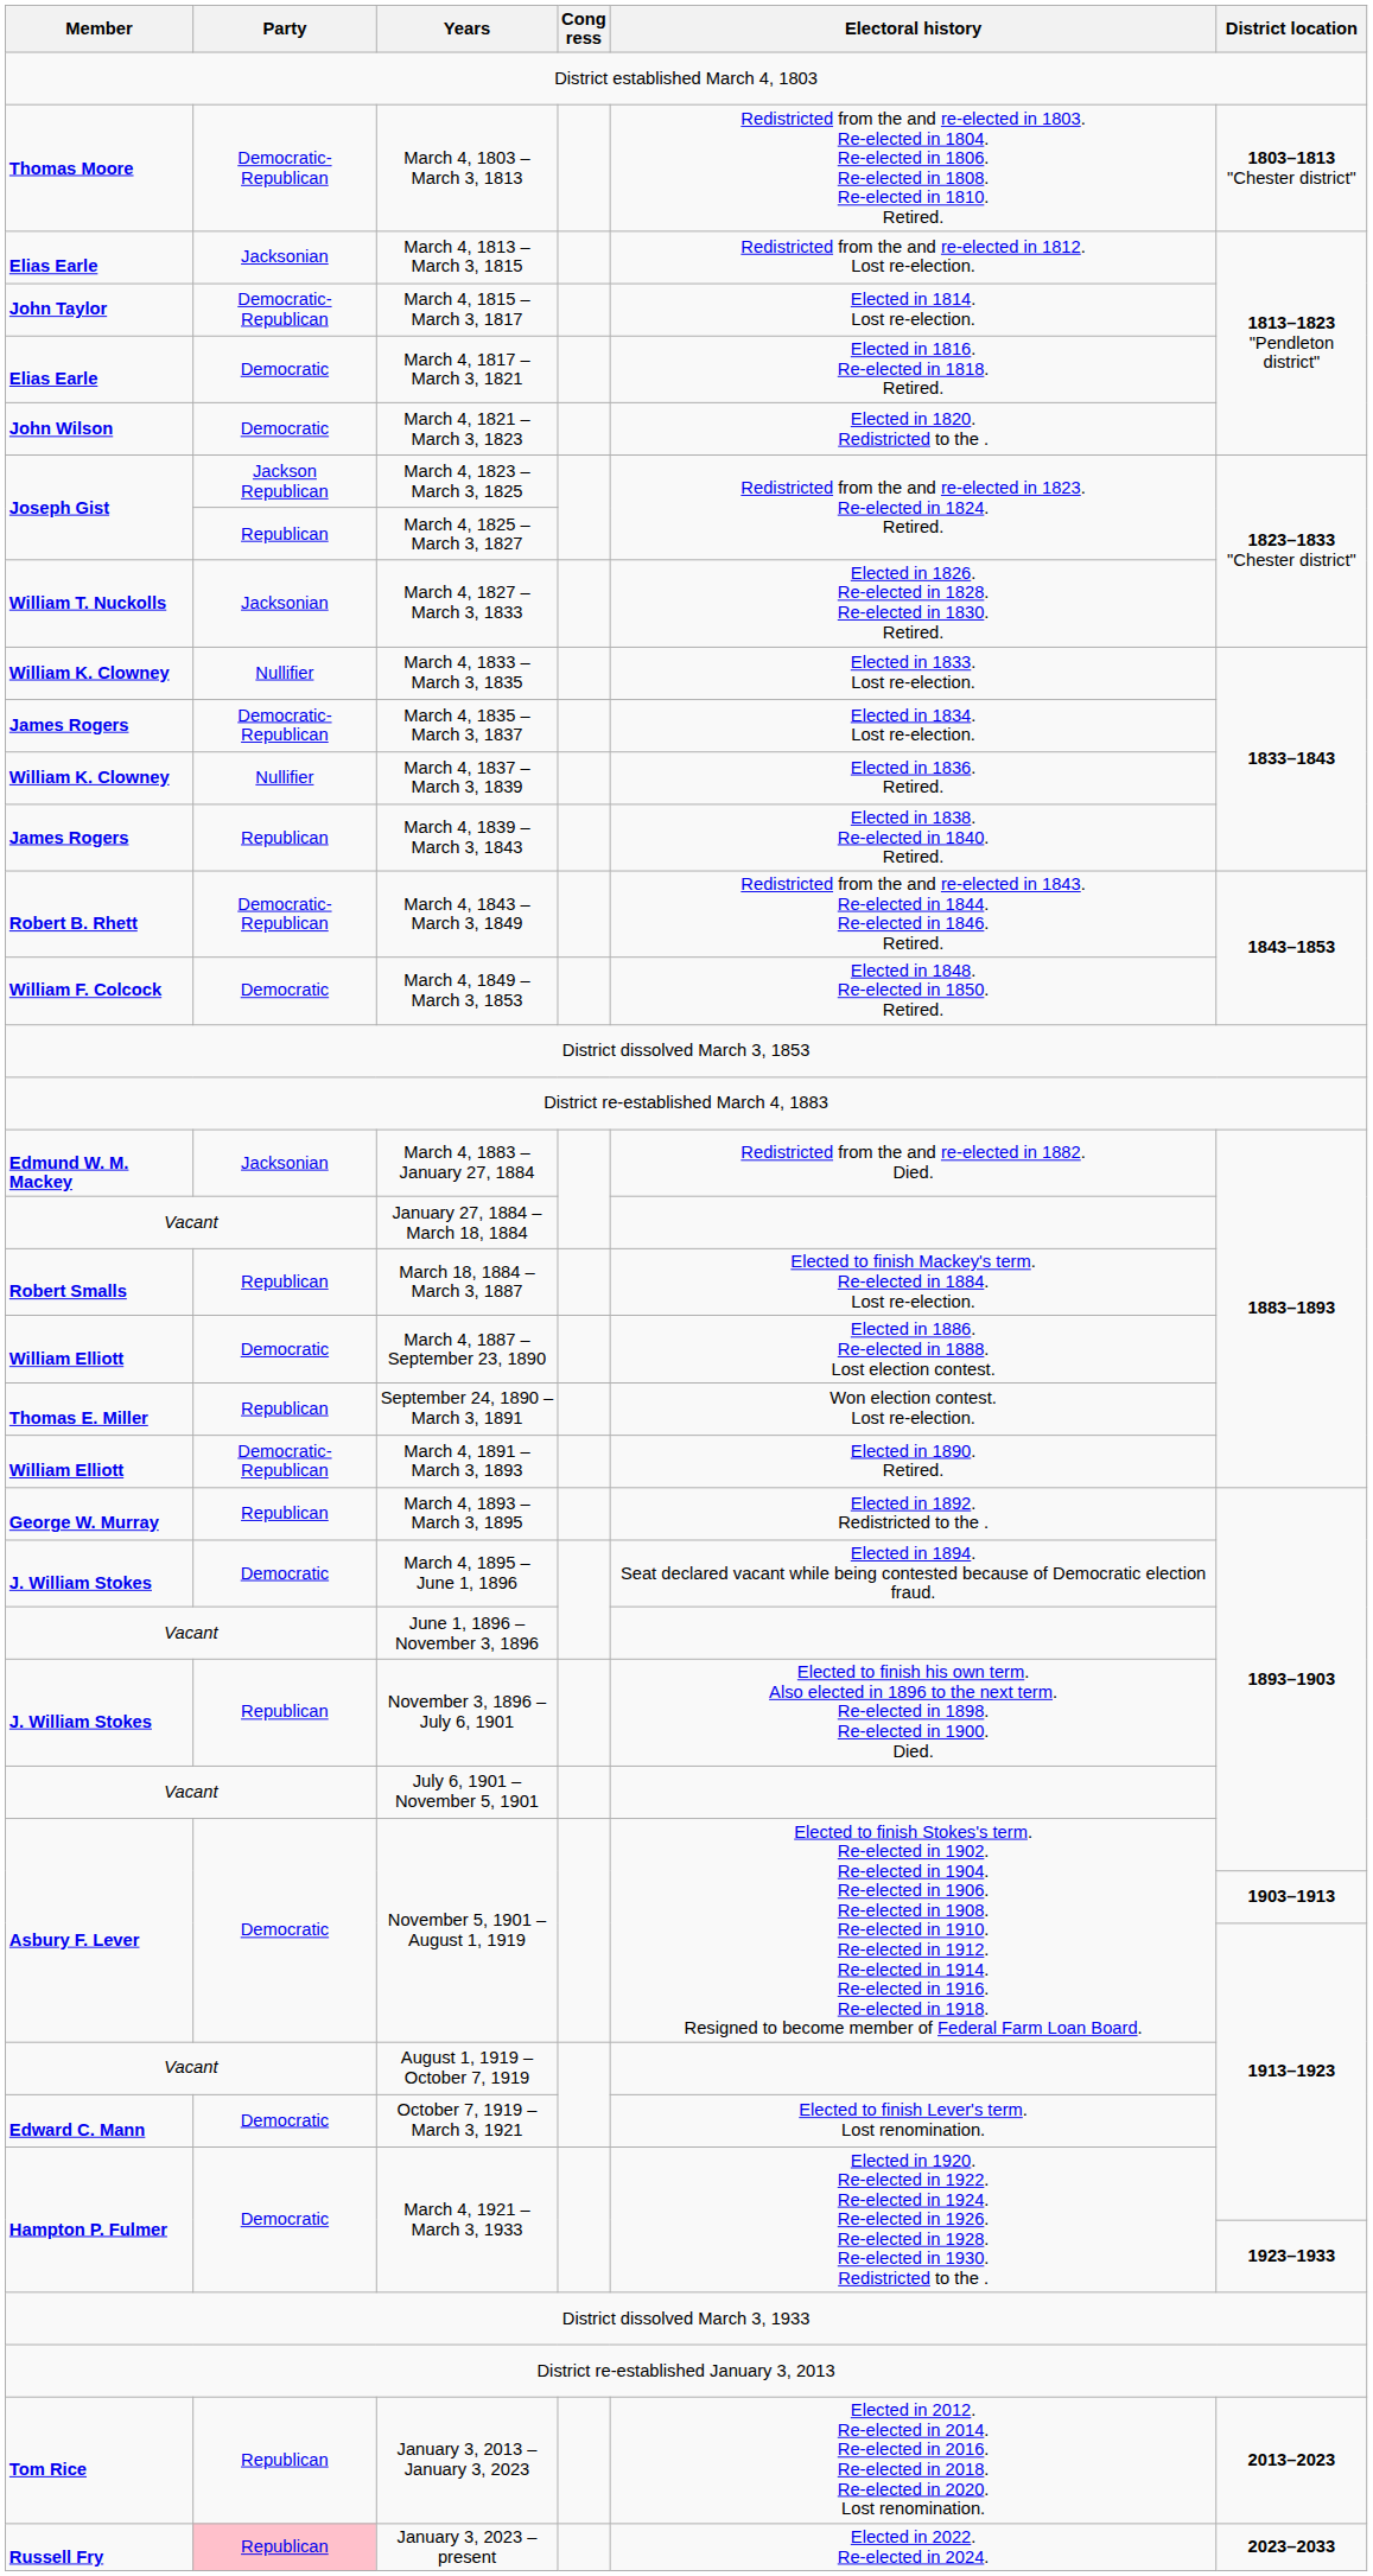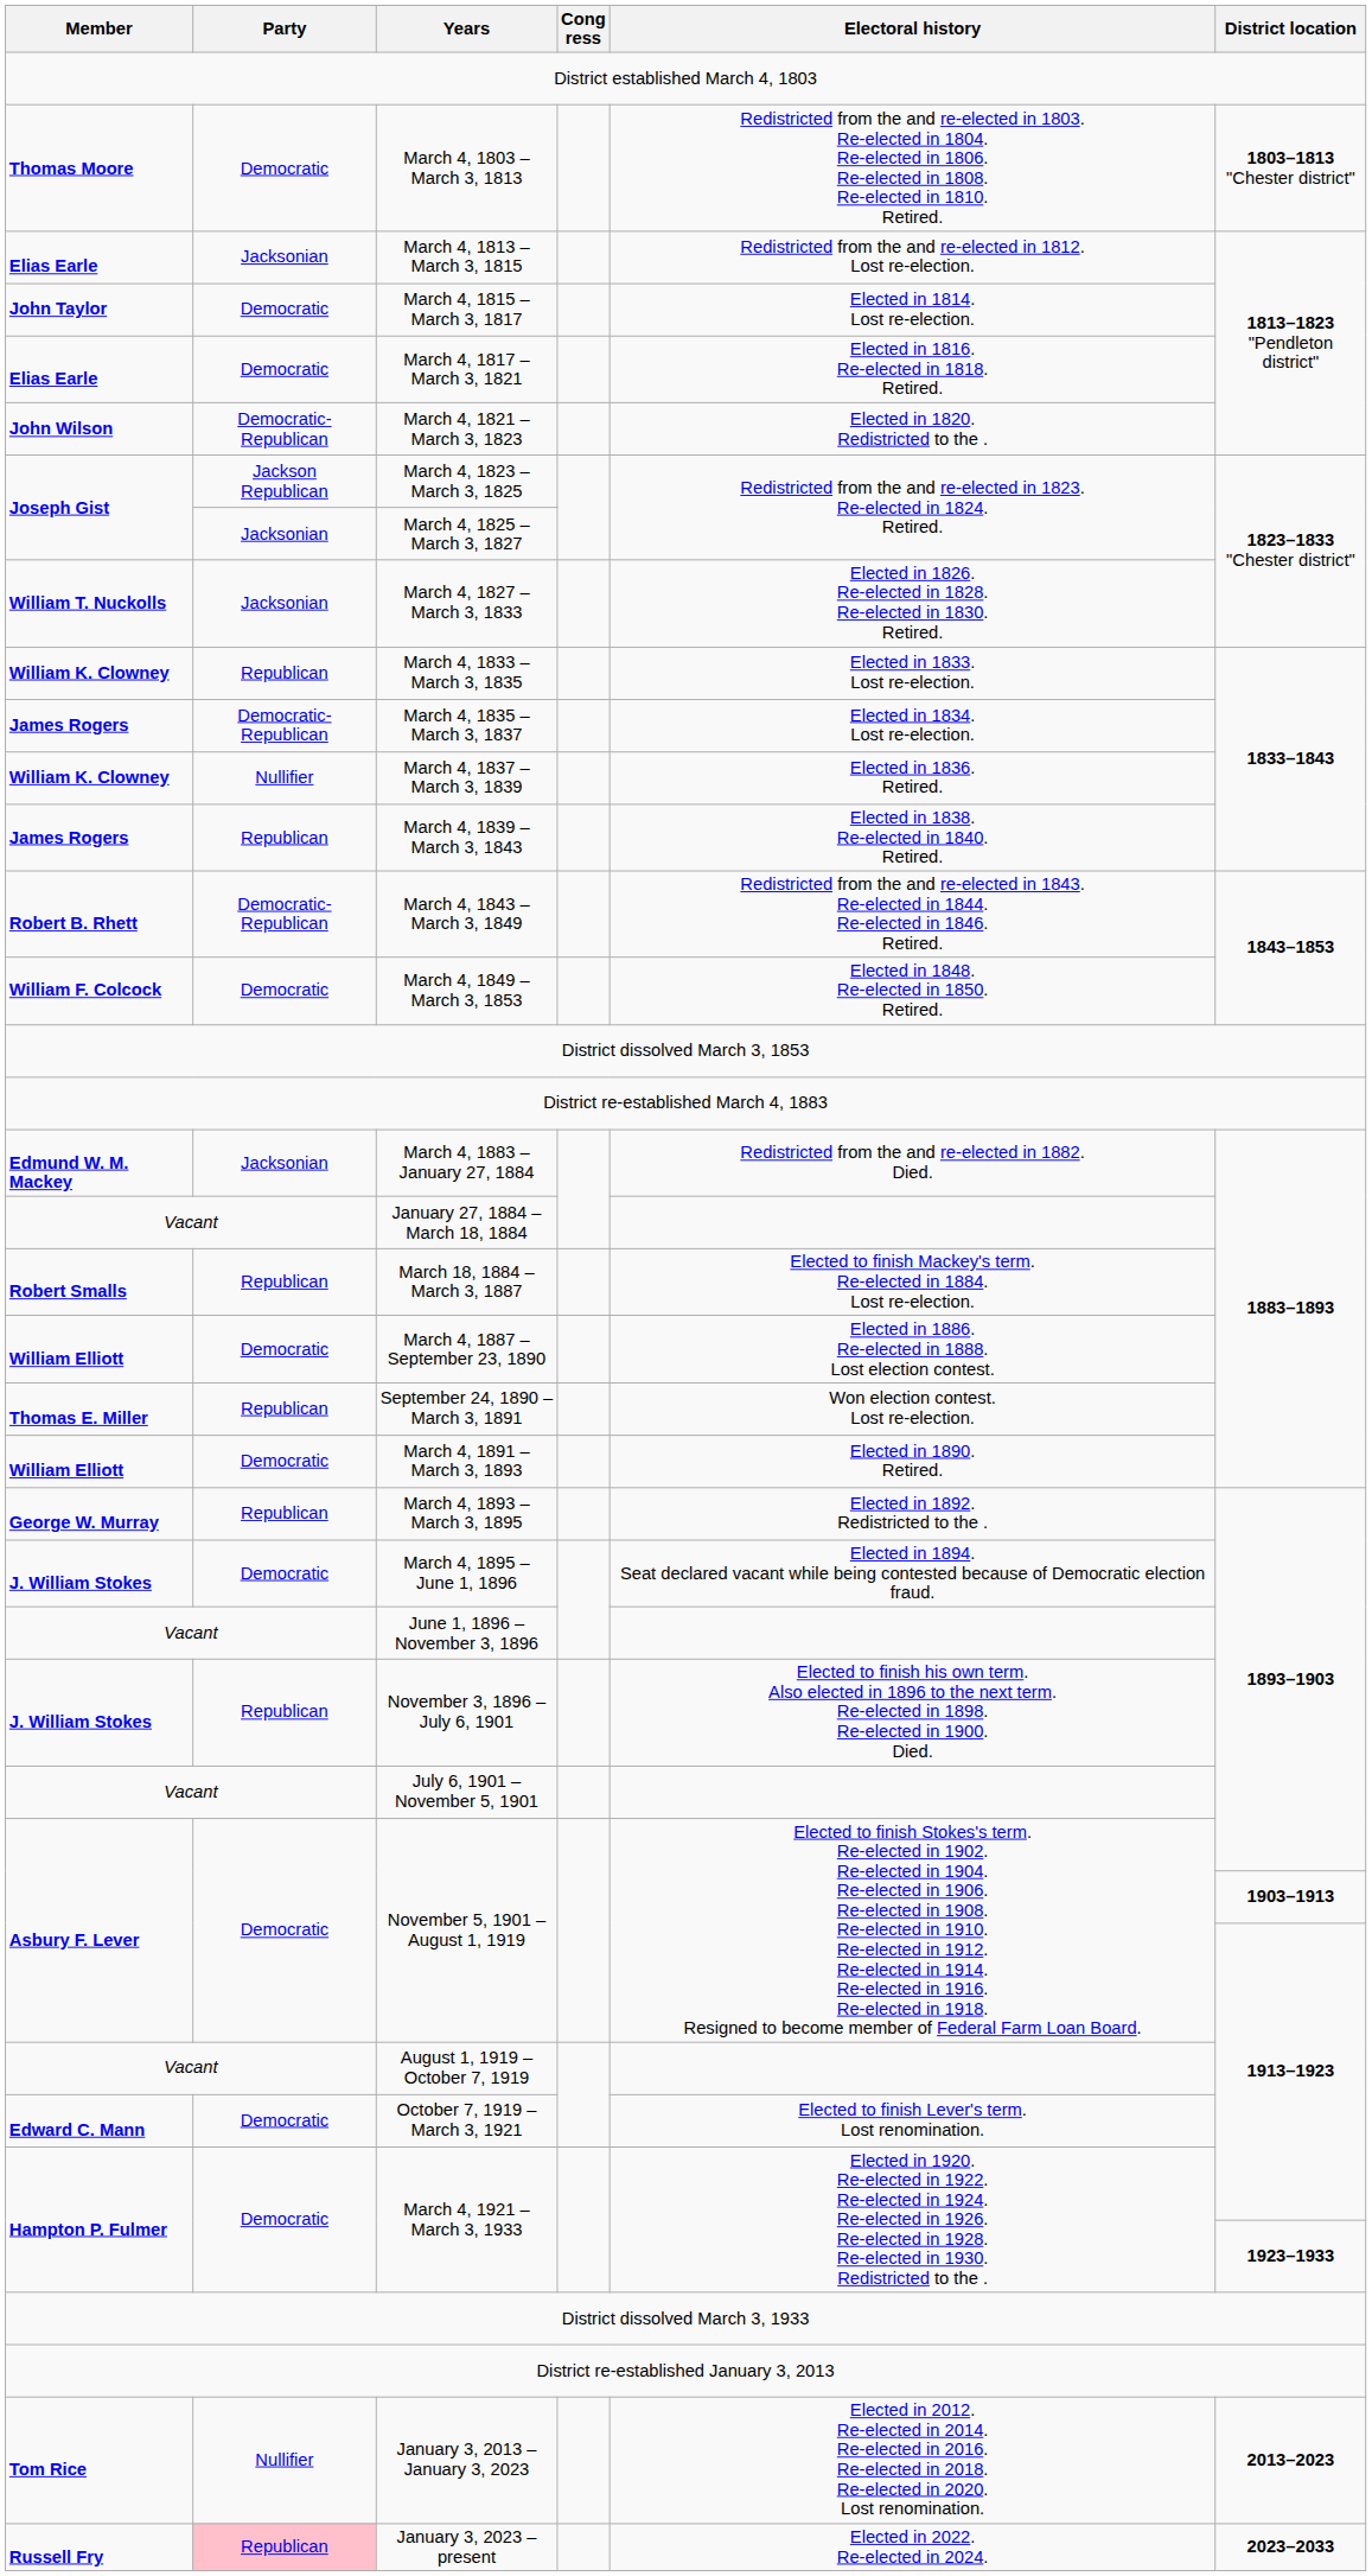 <table class="wikitable" style="text-align:center">
 <tr>
 <th>Member<br></th>
 <th>Party</th>
 <th>Years</th>
 <th>Cong<br>ress</th>
 <th>Electoral history</th>
 <th>District location</th>
 </tr>
 <tr style="height:3em">
 <td colspan=6>District established March 4, 1803</td>
 </tr>
 <tr style="height:3em">
 <td align=left><strong><a href='#'>Thomas Moore</a></strong><br></td>
-<td><a href='#'>Democratic-Republican</a></td>
+<td><a href='#'>Democratic</a></td>
 <td nowrap>March 4, 1803 –<br>March 3, 1813</td>
 <td></td>
 <td><a href='#'>Redistricted</a> from the  and <a href='#'>re-elected in 1803</a>.<br><a href='#'>Re-elected in 1804</a>.<br><a href='#'>Re-elected in 1806</a>.<br><a href='#'>Re-elected in 1808</a>.<br><a href='#'>Re-elected in 1810</a>.<br>Retired.</td>
 <td><strong>1803–1813</strong><br>"Chester district"</td>
 </tr>
 <tr style="height:3em">
 <td align=left><br><strong><a href='#'>Elias Earle</a></strong><br></td>
 <td><a href='#'>Jacksonian</a></td>
 <td nowrap>March 4, 1813 –<br>March 3, 1815</td>
 <td></td>
 <td><a href='#'>Redistricted</a> from the  and <a href='#'>re-elected in 1812</a>.<br>Lost re-election.</td>
 <td rowspan=4><strong>1813–1823</strong><br>"Pendleton district"</td>
 </tr>
 <tr style="height:3em">
 <td align=left><strong><a href='#'>John Taylor</a></strong><br></td>
-<td><a href='#'>Democratic-Republican</a></td>
+<td><a href='#'>Democratic</a></td>
 <td nowrap>March 4, 1815 –<br>March 3, 1817</td>
 <td></td>
 <td><a href='#'>Elected in 1814</a>.<br>Lost re-election.</td>
 </tr>
 <tr style="height:3em">
 <td align=left><br><strong><a href='#'>Elias Earle</a></strong><br></td>
 <td><a href='#'>Democratic</a></td>
 <td nowrap>March 4, 1817 –<br>March 3, 1821</td>
 <td></td>
 <td><a href='#'>Elected in 1816</a>.<br><a href='#'>Re-elected in 1818</a>.<br>Retired.</td>
 </tr>
 <tr style="height:3em">
 <td align=left><strong><a href='#'>John Wilson</a></strong><br></td>
-<td><a href='#'>Democratic</a></td>
+<td><a href='#'>Democratic-Republican</a></td>
 <td nowrap>March 4, 1821 –<br>March 3, 1823</td>
 <td></td>
 <td><a href='#'>Elected in 1820</a>.<br><a href='#'>Redistricted</a> to the .</td>
 </tr>
 <tr style="height:3em">
 <td align=left rowspan=2><strong><a href='#'>Joseph Gist</a></strong><br></td>
 <td><a href='#'>Jackson<br>Republican</a></td>
 <td nowrap>March 4, 1823 –<br>March 3, 1825</td>
 <td rowspan=2></td>
 <td rowspan=2><a href='#'>Redistricted</a> from the  and <a href='#'>re-elected in 1823</a>.<br><a href='#'>Re-elected in 1824</a>.<br>Retired.</td>
 <td rowspan=3><strong>1823–1833</strong><br>"Chester district"</td>
 </tr>
 <tr style="height:3em">
-<td><a href='#'>Republican</a></td>
+<td><a href='#'>Jacksonian</a></td>
 <td nowrap>March 4, 1825 –<br>March 3, 1827</td>
 </tr>
 <tr style="height:3em">
 <td align=left><strong><a href='#'>William T. Nuckolls</a></strong><br></td>
 <td><a href='#'>Jacksonian</a></td>
 <td nowrap>March 4, 1827 –<br>March 3, 1833</td>
 <td></td>
 <td><a href='#'>Elected in 1826</a>.<br><a href='#'>Re-elected in 1828</a>.<br><a href='#'>Re-elected in 1830</a>.<br>Retired.</td>
 </tr>
 <tr style="height:3em">
 <td align=left><strong><a href='#'>William K. Clowney</a></strong><br></td>
-<td><a href='#'>Nullifier</a></td>
+<td><a href='#'>Republican</a></td>
 <td nowrap>March 4, 1833 –<br>March 3, 1835</td>
 <td></td>
 <td><a href='#'>Elected in 1833</a>.<br>Lost re-election.</td>
 <td rowspan=4><strong>1833–1843</strong><br></td>
 </tr>
 <tr style="height:3em">
 <td align=left><strong><a href='#'>James Rogers</a></strong><br></td>
 <td><a href='#'>Democratic-Republican</a></td>
 <td nowrap>March 4, 1835 –<br>March 3, 1837</td>
 <td></td>
 <td><a href='#'>Elected in 1834</a>.<br>Lost re-election.</td>
 </tr>
 <tr style="height:3em">
 <td align=left><strong><a href='#'>William K. Clowney</a></strong><br></td>
 <td><a href='#'>Nullifier</a></td>
 <td nowrap>March 4, 1837 –<br>March 3, 1839</td>
 <td></td>
 <td><a href='#'>Elected in 1836</a>.<br>Retired.</td>
 </tr>
 <tr style="height:3em">
 <td align=left><strong><a href='#'>James Rogers</a></strong><br></td>
 <td><a href='#'>Republican</a></td>
 <td nowrap>March 4, 1839 –<br>March 3, 1843</td>
 <td></td>
 <td><a href='#'>Elected in 1838</a>.<br><a href='#'>Re-elected in 1840</a>.<br>Retired.</td>
 </tr>
 <tr style="height:3em">
 <td align=left><br><strong><a href='#'>Robert B. Rhett</a></strong><br></td>
 <td><a href='#'>Democratic-Republican</a></td>
 <td nowrap>March 4, 1843 –<br>March 3, 1849</td>
 <td></td>
 <td><a href='#'>Redistricted</a> from the  and <a href='#'>re-elected in 1843</a>.<br><a href='#'>Re-elected in 1844</a>.<br><a href='#'>Re-elected in 1846</a>.<br>Retired.</td>
 <td rowspan=2><strong>1843–1853</strong><br></td>
 </tr>
 <tr style="height:3em">
 <td align=left><strong><a href='#'>William F. Colcock</a></strong><br></td>
 <td><a href='#'>Democratic</a></td>
 <td nowrap>March 4, 1849 –<br>March 3, 1853</td>
 <td></td>
 <td><a href='#'>Elected in 1848</a>.<br><a href='#'>Re-elected in 1850</a>.<br>Retired.</td>
 </tr>
 <tr style="height:3em">
 <td colspan=6>District dissolved March 3, 1853</td>
 </tr>
 <tr style="height:3em">
 <td colspan=6>District re-established March 4, 1883</td>
 </tr>
 <tr style="height:3em">
 <td align=left><br><strong><a href='#'>Edmund W. M. Mackey</a></strong><br></td>
 <td><a href='#'>Jacksonian</a></td>
 <td nowrap>March 4, 1883 –<br>January 27, 1884</td>
 <td rowspan=2></td>
 <td><a href='#'>Redistricted</a> from the  and <a href='#'>re-elected in 1882</a>.<br>Died.</td>
 <td rowspan=6><strong>1883–1893</strong><br></td>
 </tr>
 <tr style="height:3em">
 <td colspan=2><em>Vacant</em></td>
 <td nowrap>January 27, 1884 –<br>March 18, 1884</td>
 </tr>
 <tr style="height:3em">
 <td align=left><br><strong><a href='#'>Robert Smalls</a></strong><br></td>
 <td><a href='#'>Republican</a></td>
 <td nowrap>March 18, 1884 –<br>March 3, 1887</td>
 <td></td>
 <td><a href='#'>Elected to finish Mackey's term</a>.<br><a href='#'>Re-elected in 1884</a>.<br>Lost re-election.</td>
 </tr>
 <tr style="height:3em">
 <td align=left><br><strong><a href='#'>William Elliott</a></strong><br></td>
 <td><a href='#'>Democratic</a></td>
 <td nowrap>March 4, 1887 –<br>September 23, 1890</td>
 <td></td>
 <td><a href='#'>Elected in 1886</a>.<br><a href='#'>Re-elected in 1888</a>.<br>Lost election contest.</td>
 </tr>
 <tr style="height:3em">
 <td align=left><br><strong><a href='#'>Thomas E. Miller</a></strong><br></td>
 <td><a href='#'>Republican</a></td>
 <td nowrap>September 24, 1890 –<br>March 3, 1891</td>
 <td></td>
 <td>Won election contest.<br>Lost re-election.</td>
 </tr>
 <tr style="height:3em">
 <td align=left><br><strong><a href='#'>William Elliott</a></strong><br></td>
-<td><a href='#'>Democratic-Republican</a></td>
+<td><a href='#'>Democratic</a></td>
 <td nowrap>March 4, 1891 –<br>March 3, 1893</td>
 <td></td>
 <td><a href='#'>Elected in 1890</a>.<br>Retired.</td>
 </tr>
 <tr style="height:3em">
 <td align=left><br><strong><a href='#'>George W. Murray</a></strong><br></td>
 <td><a href='#'>Republican</a></td>
 <td nowrap>March 4, 1893 –<br>March 3, 1895</td>
 <td></td>
 <td><a href='#'>Elected in 1892</a>.<br>Redistricted to the .<br></td>
 <td rowspan=6><strong>1893–1903</strong><br></td>
 </tr>
 <tr style="height:3em">
 <td align=left><br><strong><a href='#'>J. William Stokes</a></strong><br></td>
 <td><a href='#'>Democratic</a></td>
 <td nowrap>March 4, 1895 –<br>June 1, 1896</td>
 <td rowspan=2></td>
 <td><a href='#'>Elected in 1894</a>.<br>Seat declared vacant while being contested because of Democratic election fraud.</td>
 </tr>
 <tr style="height:3em">
 <td colspan=2><em>Vacant</em></td>
 <td nowrap>June 1, 1896 –<br>November 3, 1896</td>
 </tr>
 <tr style="height:3em">
 <td align=left><br><strong><a href='#'>J. William Stokes</a></strong><br></td>
 <td><a href='#'>Republican</a></td>
 <td nowrap>November 3, 1896 –<br>July 6, 1901</td>
 <td></td>
 <td><a href='#'>Elected to finish his own term</a>.<br><a href='#'>Also elected in 1896 to the next term</a>.<br><a href='#'>Re-elected in 1898</a>.<br><a href='#'>Re-elected in 1900</a>.<br>Died.</td>
 </tr>
 <tr style="height:3em">
 <td colspan=2><em>Vacant</em></td>
 <td nowrap>July 6, 1901 –<br>November 5, 1901</td>
 <td></td>
 </tr>
 <tr style="height:3em">
 <td rowspan=3; align=left><br><strong><a href='#'>Asbury F. Lever</a></strong><br></td>
 <td rowspan=3; ><a href='#'>Democratic</a></td>
 <td rowspan=3; nowrap>November 5, 1901 –<br>August 1, 1919</td>
 <td rowspan=3></td>
 <td rowspan=3><a href='#'>Elected to finish Stokes's term</a>.<br><a href='#'>Re-elected in 1902</a>.<br><a href='#'>Re-elected in 1904</a>.<br><a href='#'>Re-elected in 1906</a>.<br><a href='#'>Re-elected in 1908</a>.<br><a href='#'>Re-elected in 1910</a>.<br><a href='#'>Re-elected in 1912</a>.<br><a href='#'>Re-elected in 1914</a>.<br><a href='#'>Re-elected in 1916</a>.<br><a href='#'>Re-elected in 1918</a>.<br>Resigned to become member of <a href='#'>Federal Farm Loan Board</a>.</td>
 </tr>
 <tr style="height:3em">
 <td><strong>1903–1913</strong><br></td>
 </tr>
 <tr style="height:3em">
 <td rowspan=4><strong>1913–1923</strong><br></td>
 </tr>
 <tr style="height:3em">
 <td colspan=2><em>Vacant</em></td>
 <td nowrap>August 1, 1919 –<br>October 7, 1919</td>
 <td rowspan=2></td>
 </tr>
 <tr style="height:3em">
 <td align=left><br><strong><a href='#'>Edward C. Mann</a></strong><br></td>
 <td><a href='#'>Democratic</a></td>
 <td nowrap>October 7, 1919 –<br>March 3, 1921</td>
 <td><a href='#'>Elected to finish Lever's term</a>.<br>Lost renomination.</td>
 </tr>
 <tr style="height:3em">
 <td rowspan=2; align=left><br><strong><a href='#'>Hampton P. Fulmer</a></strong><br></td>
 <td rowspan=2; ><a href='#'>Democratic</a></td>
 <td rowspan=2; nowrap>March 4, 1921 –<br>March 3, 1933</td>
 <td rowspan=2></td>
 <td rowspan=2><a href='#'>Elected in 1920</a>.<br><a href='#'>Re-elected in 1922</a>.<br><a href='#'>Re-elected in 1924</a>.<br><a href='#'>Re-elected in 1926</a>.<br><a href='#'>Re-elected in 1928</a>.<br><a href='#'>Re-elected in 1930</a>.<br><a href='#'>Redistricted</a> to the .</td>
 </tr>
 <tr style="height:3em">
 <td><strong>1923–1933</strong><br></td>
 </tr>
 <tr style="height:3em">
 <td colspan=6>District dissolved March 3, 1933</td>
 </tr>
 <tr style="height:3em">
 <td colspan=6>District re-established January 3, 2013</td>
 </tr>
 <tr style="height:3em">
 <td align=left><br><strong><a href='#'>Tom Rice</a></strong><br></td>
-<td><a href='#'>Republican</a></td>
+<td><a href='#'>Nullifier</a></td>
 <td nowrap>January 3, 2013 –<br>January 3, 2023</td>
 <td></td>
 <td><a href='#'>Elected in 2012</a>.<br><a href='#'>Re-elected in 2014</a>.<br><a href='#'>Re-elected in 2016</a>.<br><a href='#'>Re-elected in 2018</a>.<br><a href='#'>Re-elected in 2020</a>.<br>Lost renomination.</td>
 <td><strong>2013–2023</strong><br></td>
 </tr>
 <tr>
 <td align=left> <br><strong><a href='#'>Russell Fry</a></strong><br></td>
 <td style="background: pink;"><a href='#'>Republican</a></td>
 <td>January 3, 2023 –<br>present</td>
 <td></td>
 <td><a href='#'>Elected in 2022</a>.<br><a href='#'>Re-elected in 2024</a>.</td>
 <td><strong>2023–2033</strong><br></td>
 </tr>
 </table>
